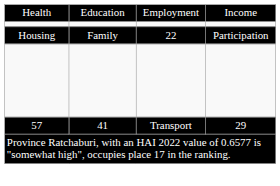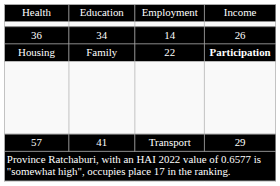 <table class="wikitable floatright" style="width:400px;">
 <tr>
 <td style="text-align:center; width:100px; background:black; color:white;">Health</td>
 <td style="text-align:center; width:100px; background:black; color:white;">Education</td>
 <td style="text-align:center; width:100px; background:black; color:white;">Employment</td>
 <td style="text-align:center; width:100px; background:black; color:white;">Income</td>
 </tr>
 <tr>
 <td></td>
 <td></td>
 <td></td>
 <td></td>
 </tr>
 <tr>
+<td style="text-align:center; background:black; color:white;">36</td>
+<td style="text-align:center; background:black; color:white;">34</td>
+<td style="text-align:center; background:black; color:white;">14</td>
+<td style="text-align:center; background:black; color:white;">26</td>
+</tr>
+<tr>
 <td style="text-align:center; background:black; color:white;">Housing</td>
 <td style="text-align:center; background:black; color:white;">Family</td>
 <td style="text-align:center; background:black; color:white;">22</td>
-<td style="text-align:center; background:black; color:white;">Participation</td>
+<td style="text-align:center; background:black; color:white;"><strong>Participation</strong></td>
 </tr>
 <tr>
 <td style="height:100px;"></td>
 <td></td>
 <td></td>
 <td></td>
 </tr>
 <tr>
 <td style="text-align:center; background:black; color:white;">57</td>
 <td style="text-align:center; background:black; color:white;">41</td>
 <td style="text-align:center; background:black; color:white;">Transport</td>
 <td style="text-align:center; background:black; color:white;">29</td>
 </tr>
 <tr>
 <td colspan="4"; style="background:black; color:white;">Province Ratchaburi, with an HAI 2022 value of 0.6577 is "somewhat high", occupies place 17 in the ranking.</td>
 </tr>
 </table>
